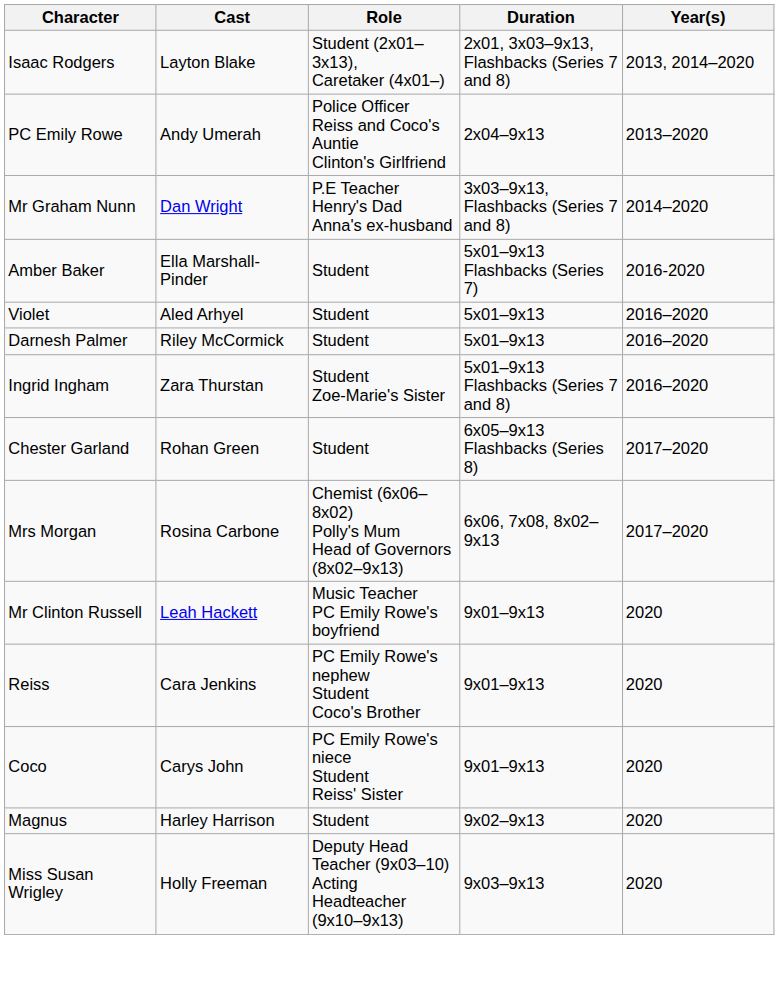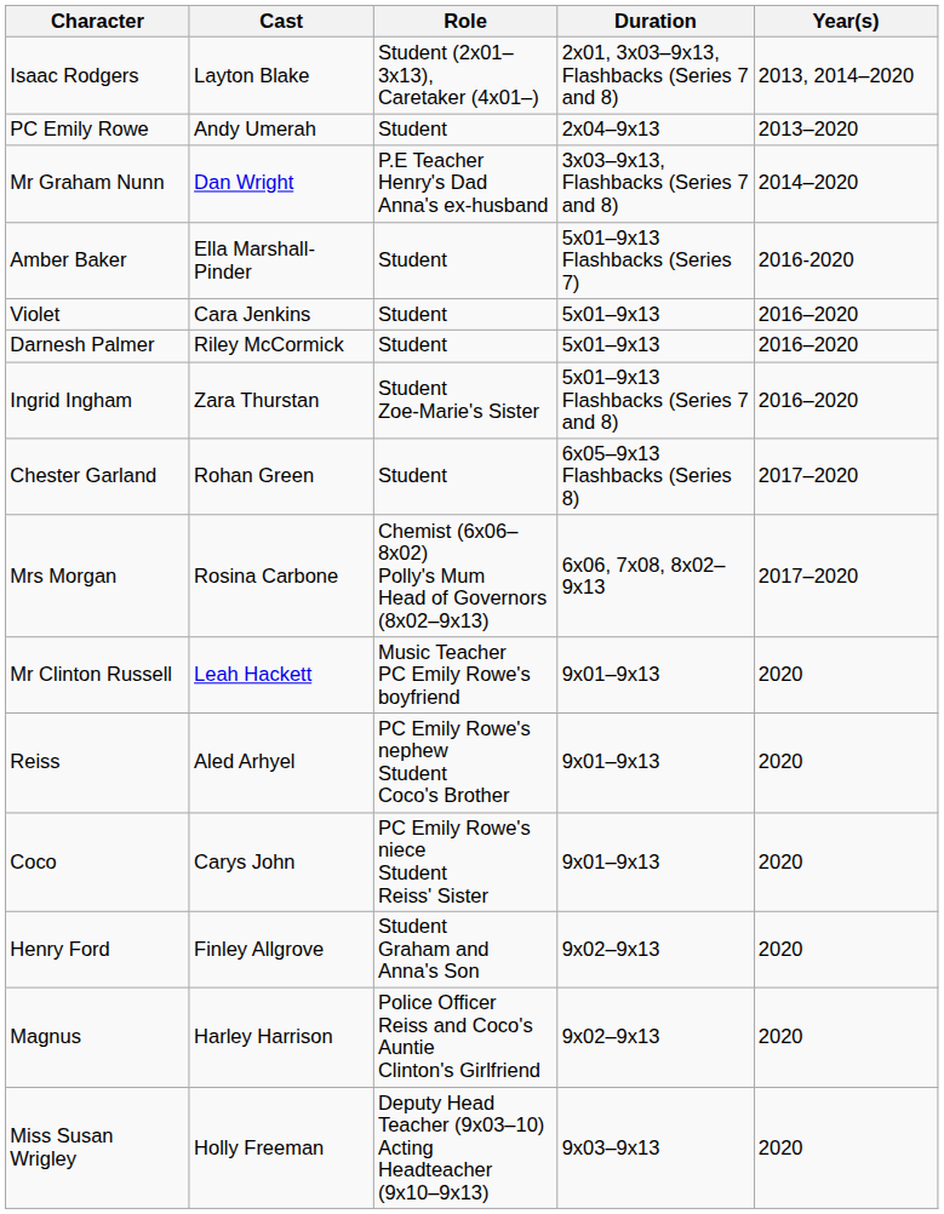 <table class="wikitable sortable">
 <tr>
 <th style="width:140px;">Character</th>
 <th style="width:140px;">Cast</th>
 <th style="width:140px;">Role</th>
 <th style="width:150px;">Duration</th>
 <th style="width:140px;">Year(s)</th>
 </tr>
 <tr>
 <td>Isaac Rodgers</td>
 <td>Layton Blake</td>
 <td>Student (2x01–3x13), <br>Caretaker (4x01–)</td>
 <td>2x01, 3x03–9x13, Flashbacks (Series 7 and 8)</td>
 <td>2013, 2014–2020</td>
 </tr>
 <tr>
 <td>PC Emily Rowe</td>
 <td>Andy Umerah</td>
-<td>Police Officer <br> Reiss and Coco's Auntie <br> Clinton's Girlfriend</td>
+<td>Student</td>
 <td>2x04–9x13</td>
 <td>2013–2020</td>
 </tr>
 <tr>
 <td>Mr Graham Nunn</td>
 <td><a href='#'>Dan Wright</a></td>
 <td>P.E Teacher <br> Henry's Dad <br> Anna's ex-husband</td>
 <td>3x03–9x13, Flashbacks (Series 7 and 8)</td>
 <td>2014–2020</td>
 </tr>
 <tr>
 <td>Amber Baker</td>
 <td>Ella Marshall-Pinder</td>
 <td>Student</td>
 <td>5x01–9x13 Flashbacks (Series 7)</td>
 <td>2016-2020</td>
 </tr>
 <tr>
 <td>Violet</td>
-<td>Aled Arhyel</td>
+<td>Cara Jenkins</td>
 <td>Student</td>
 <td>5x01–9x13</td>
 <td>2016–2020</td>
 </tr>
 <tr>
 <td>Darnesh Palmer</td>
 <td>Riley McCormick</td>
 <td>Student</td>
 <td>5x01–9x13</td>
 <td>2016–2020</td>
 </tr>
 <tr>
 <td>Ingrid Ingham</td>
 <td>Zara Thurstan</td>
 <td>Student <br> Zoe-Marie's Sister</td>
 <td>5x01–9x13 Flashbacks (Series 7 and 8)</td>
 <td>2016–2020</td>
 </tr>
 <tr>
 <td>Chester Garland</td>
 <td>Rohan Green</td>
 <td>Student</td>
 <td>6x05–9x13 Flashbacks (Series 8)</td>
 <td>2017–2020</td>
 </tr>
 <tr>
 <td>Mrs Morgan</td>
 <td>Rosina Carbone</td>
 <td>Chemist (6x06–8x02) <br> Polly's Mum <br> Head of Governors (8x02–9x13)</td>
 <td>6x06, 7x08, 8x02–9x13</td>
 <td>2017–2020</td>
 </tr>
 <tr>
 <td>Mr Clinton Russell</td>
 <td><a href='#'>Leah Hackett</a></td>
 <td>Music Teacher <br> PC Emily Rowe's boyfriend</td>
 <td>9x01–9x13</td>
 <td>2020</td>
 </tr>
 <tr>
 <td>Reiss</td>
-<td>Cara Jenkins</td>
+<td>Aled Arhyel</td>
 <td>PC Emily Rowe's nephew <br> Student <br> Coco's Brother</td>
 <td>9x01–9x13</td>
 <td>2020</td>
 </tr>
 <tr>
 <td>Coco</td>
 <td>Carys John</td>
 <td>PC Emily Rowe's niece <br> Student <br> Reiss' Sister</td>
 <td>9x01–9x13</td>
 <td>2020</td>
 </tr>
 <tr>
+<td>Henry Ford</td>
+<td>Finley Allgrove</td>
+<td>Student <br> Graham and Anna's Son</td>
+<td>9x02–9x13</td>
+<td>2020</td>
+</tr>
+<tr>
 <td>Magnus</td>
 <td>Harley Harrison</td>
-<td>Student</td>
+<td>Police Officer <br> Reiss and Coco's Auntie <br> Clinton's Girlfriend</td>
 <td>9x02–9x13</td>
 <td>2020</td>
 </tr>
 <tr>
 <td>Miss Susan Wrigley</td>
 <td>Holly Freeman</td>
 <td>Deputy Head Teacher (9x03–10) <br> Acting Headteacher (9x10–9x13)</td>
 <td>9x03–9x13</td>
 <td>2020</td>
 </tr>
 </table>
